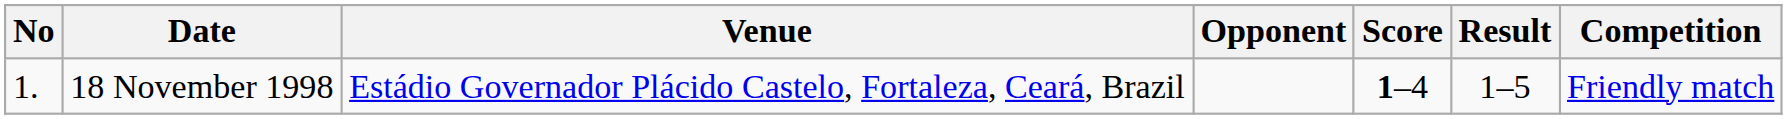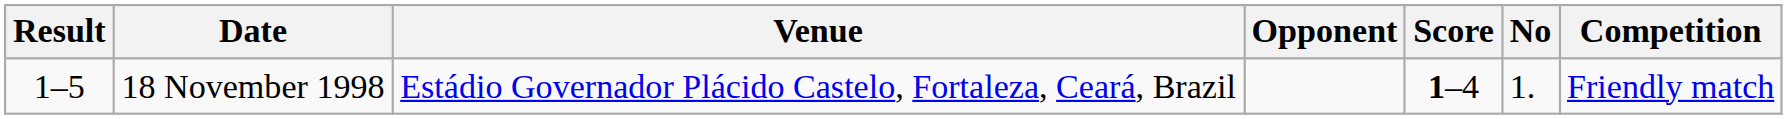 <table class="wikitable" style="font-size:100%;">
 <tr>
-<th>No</th>
+<th>Result</th>
 <th>Date</th>
 <th>Venue</th>
 <th>Opponent</th>
 <th>Score</th>
-<th>Result</th>
+<th>No</th>
 <th>Competition</th>
 </tr>
 <tr>
-<td>1.</td>
+<td align=center>1–5</td>
 <td>18 November 1998</td>
 <td><a href='#'> Estádio Governador Plácido Castelo</a>, <a href='#'>Fortaleza</a>, <a href='#'>Ceará</a>, Brazil</td>
 <td></td>
 <td align=center><strong>1</strong>–4</td>
-<td align=center>1–5</td>
+<td>1.</td>
 <td><a href='#'> Friendly match</a></td>
 </tr>
 </table>
